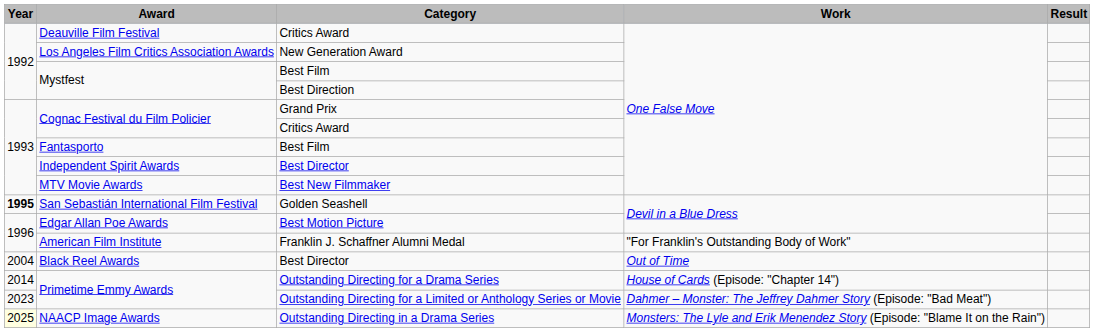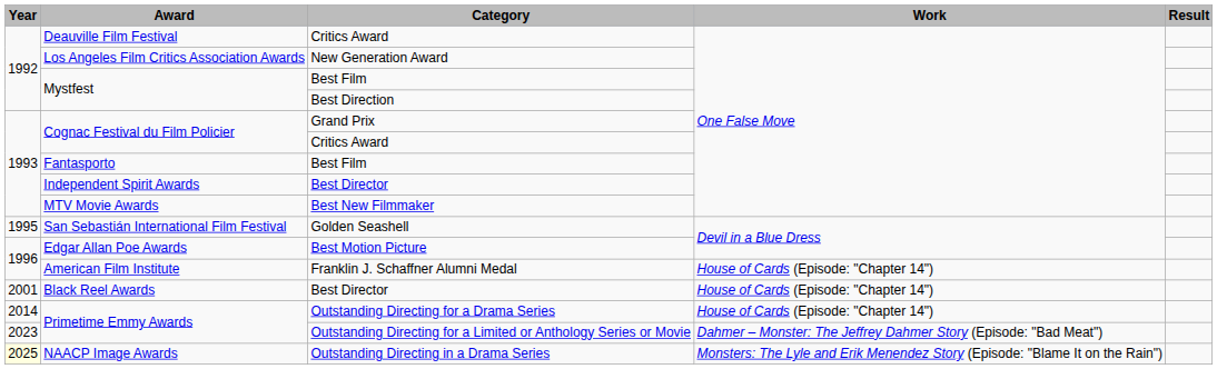 <table class="wikitable">
 <tr style="background:#b0c4de; text-align:center;">
 <th style="background:#bcbcbc;">Year</th>
 <th style="background:#bcbcbc;">Award</th>
 <th style="background:#bcbcbc;">Category</th>
 <th style="background:#bcbcbc;">Work</th>
 <th style="background:#bcbcbc;">Result</th>
 </tr>
 <tr>
 <td rowspan="4">1992</td>
 <td><a href='#'>Deauville Film Festival</a></td>
 <td>Critics Award</td>
 <td rowspan="9"><em><a href='#'>One False Move</a></em></td>
 <td></td>
 </tr>
 <tr>
 <td><a href='#'>Los Angeles Film Critics Association Awards</a></td>
 <td>New Generation Award</td>
 <td></td>
 </tr>
 <tr>
 <td rowspan="2">Mystfest</td>
 <td>Best Film</td>
 <td></td>
 </tr>
 <tr>
 <td>Best Direction</td>
 <td></td>
 </tr>
 <tr>
 <td rowspan="5">1993</td>
 <td rowspan="2"><a href='#'>Cognac Festival du Film Policier</a></td>
 <td>Grand Prix</td>
 <td></td>
 </tr>
 <tr>
 <td>Critics Award</td>
 <td></td>
 </tr>
 <tr>
 <td><a href='#'>Fantasporto</a></td>
 <td>Best Film</td>
 <td></td>
 </tr>
 <tr>
 <td><a href='#'>Independent Spirit Awards</a></td>
 <td><a href='#'>Best Director</a></td>
 <td></td>
 </tr>
 <tr>
 <td><a href='#'>MTV Movie Awards</a></td>
 <td><a href='#'>Best New Filmmaker</a></td>
 <td></td>
 </tr>
 <tr>
-<td><strong>1995</strong></td>
+<td>1995</td>
 <td><a href='#'>San Sebastián International Film Festival</a></td>
 <td>Golden Seashell</td>
 <td rowspan="2"><em><a href='#'>Devil in a Blue Dress</a></em></td>
 <td></td>
 </tr>
 <tr>
 <td rowspan="2">1996</td>
 <td><a href='#'>Edgar Allan Poe Awards</a></td>
 <td><a href='#'>Best Motion Picture</a></td>
 <td></td>
 </tr>
 <tr>
 <td><a href='#'>American Film Institute</a></td>
 <td>Franklin J. Schaffner Alumni Medal</td>
-<td>"For Franklin's Outstanding Body of Work"</td>
+<td><em><a href='#'>House of Cards</a></em> (Episode: "Chapter 14")</td>
 <td></td>
 </tr>
 <tr>
-<td>2004</td>
+<td>2001</td>
 <td><a href='#'>Black Reel Awards</a></td>
 <td>Best Director</td>
-<td><em><a href='#'>Out of Time</a></em></td>
+<td><em><a href='#'>House of Cards</a></em> (Episode: "Chapter 14")</td>
 <td></td>
 </tr>
 <tr>
 <td>2014</td>
 <td rowspan="2"><a href='#'>Primetime Emmy Awards</a></td>
 <td><a href='#'>Outstanding Directing for a Drama Series</a></td>
 <td><em><a href='#'>House of Cards</a></em> (Episode: "Chapter 14")</td>
 <td></td>
 </tr>
 <tr>
 <td>2023</td>
 <td><a href='#'>Outstanding Directing for a Limited or Anthology Series or Movie</a></td>
 <td><em><a href='#'>Dahmer – Monster: The Jeffrey Dahmer Story</a></em> (Episode: "Bad Meat")</td>
 <td></td>
 </tr>
 <tr>
 <td style="background: lightyellow;">2025</td>
 <td><a href='#'>NAACP Image Awards</a></td>
 <td><a href='#'>Outstanding Directing in a Drama Series</a></td>
 <td><a href='#'><em>Monsters: The Lyle and Erik Menendez Story</em></a> (Episode: "Blame It on the Rain")</td>
 <td></td>
 </tr>
 </table>
